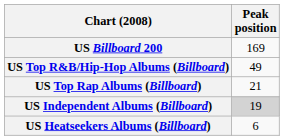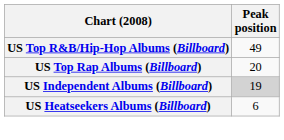 <table class="wikitable sortable plainrowheaders" style="text-align:center">
 <tr>
 <th scope="col">Chart (2008)</th>
 <th scope="col">Peak<br>position</th>
-</tr>
-<tr>
-<th scope="row">US <a href='#'><em>Billboard</em> 200</a></th>
-<td>169</td>
 </tr>
 <tr>
 <th scope="row">US <a href='#'>Top R&B/Hip-Hop Albums</a> (<em><a href='#'>Billboard</a></em>)</th>
 <td>49</td>
 </tr>
 <tr>
 <th scope="row">US <a href='#'>Top Rap Albums</a> (<em><a href='#'>Billboard</a></em>)</th>
-<td>21</td>
+<td>20</td>
 </tr>
 <tr>
 <th scope="row">US <a href='#'>Independent Albums</a> (<em><a href='#'>Billboard</a></em>)</th>
 <td style="background: lightgrey;">19</td>
 </tr>
 <tr>
 <th scope="row">US <a href='#'>Heatseekers Albums</a> (<em><a href='#'>Billboard</a></em>)</th>
 <td>6</td>
 </tr>
 </table>
